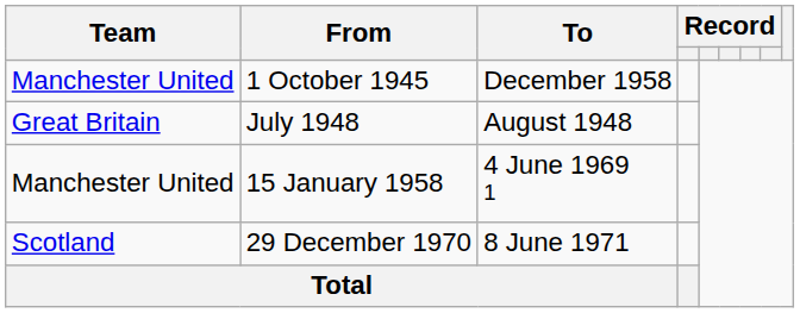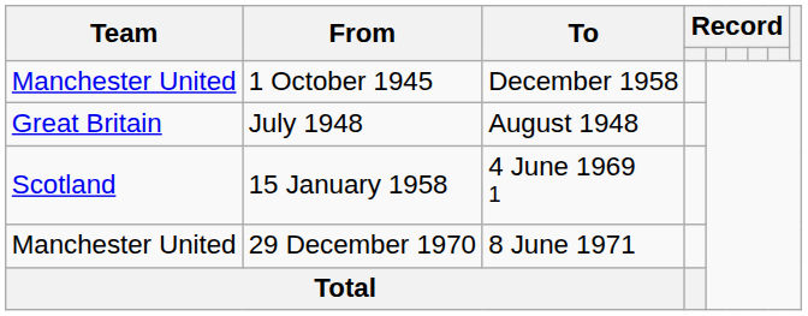 <table class=wikitable style=text-align:center>
 <tr>
 <th rowspan=2>Team</th>
 <th rowspan=2>From</th>
 <th rowspan=2>To</th>
 <th colspan=5>Record</th>
 <th rowspan=2></th>
 </tr>
 <tr>
 <th></th>
 <th></th>
 <th></th>
 <th></th>
 <th></th>
 </tr>
 <tr>
 <td align=left><a href='#'>Manchester United</a></td>
 <td align=left>1 October 1945</td>
 <td align=left>December 1958<br></td>
 <td></td>
 </tr>
 <tr>
 <td align=left><a href='#'>Great Britain</a></td>
 <td align=left>July 1948</td>
 <td align=left>August 1948<br></td>
 <td></td>
 </tr>
 <tr>
-<td align=left>Manchester United</td>
+<td align=left><a href='#'>Scotland</a></td>
 <td align=left>15 January 1958</td>
 <td align=left>4 June 1969<br><sup>1</sup></td>
 <td></td>
 </tr>
 <tr>
-<td align=left><a href='#'>Scotland</a></td>
+<td align=left>Manchester United</td>
 <td align=left>29 December 1970</td>
 <td align=left>8 June 1971<br></td>
 <td></td>
 </tr>
 <tr>
 <th colspan=3>Total<br></th>
 <th></th>
 </tr>
 </table>
